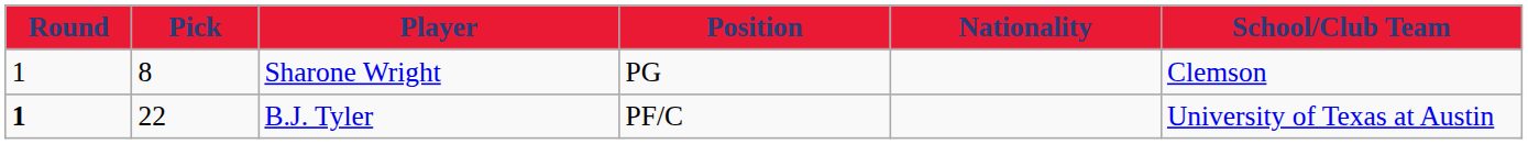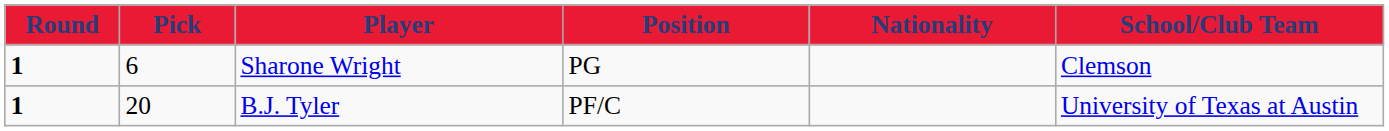 <table class="wikitable sortable sortable">
 <tr>
 <th style="background:#EB1A34;color:#243D7B;" width="7%">Round</th>
 <th style="background:#EB1A34;color:#243D7B;" width="7%">Pick</th>
 <th style="background:#EB1A34;color:#243D7B;" width="20%">Player</th>
 <th style="background:#EB1A34;color:#243D7B;" width="15%">Position</th>
 <th style="background:#EB1A34;color:#243D7B;" width="15%">Nationality</th>
 <th style="background:#EB1A34;color:#243D7B;" width="20%">School/Club Team</th>
 </tr>
 <tr>
-<td>1</td>
-<td>8</td>
+<td><strong>1</strong></td>
+<td>6</td>
 <td><a href='#'>Sharone Wright</a></td>
 <td>PG</td>
 <td></td>
 <td><a href='#'>Clemson</a></td>
 </tr>
 <tr>
 <td><strong>1</strong></td>
-<td>22</td>
+<td>20</td>
 <td><a href='#'>B.J. Tyler</a></td>
 <td>PF/C</td>
 <td></td>
 <td><a href='#'>University of Texas at Austin</a></td>
 </tr>
 </table>
